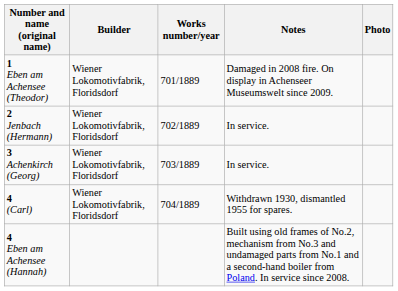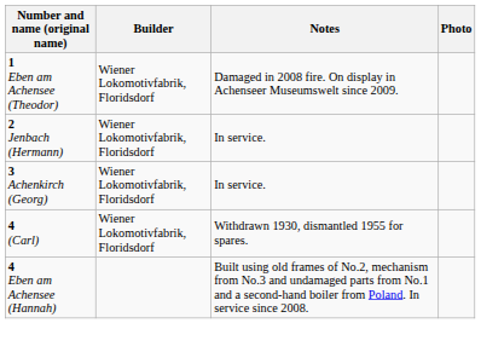 <table class="wikitable" border="1">
 <tr>
 <th>Number and name (original name)</th>
 <th>Builder</th>
-<th>Works number/year</th>
 <th>Notes</th>
 <th>Photo</th>
 </tr>
 <tr>
 <td><strong>1</strong><br><em>Eben am Achensee (Theodor)</em></td>
 <td>Wiener Lokomotivfabrik, Floridsdorf</td>
-<td>701/1889</td>
 <td>Damaged in 2008 fire. On display in Achenseer Museumswelt since 2009.</td>
 <td></td>
 </tr>
 <tr>
 <td><strong>2</strong><br><em>Jenbach (Hermann)</em></td>
 <td>Wiener Lokomotivfabrik, Floridsdorf</td>
-<td>702/1889</td>
 <td>In service.</td>
 <td></td>
 </tr>
 <tr>
 <td><strong>3</strong><br><em>Achenkirch (Georg)</em></td>
 <td>Wiener Lokomotivfabrik, Floridsdorf</td>
-<td>703/1889</td>
 <td>In service.</td>
 <td></td>
 </tr>
 <tr>
 <td><strong>4</strong><br><em>(Carl)</em></td>
 <td>Wiener Lokomotivfabrik, Floridsdorf</td>
-<td>704/1889</td>
 <td>Withdrawn 1930, dismantled 1955 for spares.</td>
 <td></td>
 </tr>
 <tr>
 <td><strong>4</strong><br><em>Eben am Achensee (Hannah)</em></td>
 <td></td>
-<td></td>
 <td>Built using old frames of No.2, mechanism from No.3 and undamaged parts from No.1 and a second-hand boiler from <a href='#'>Poland</a>. In service since 2008.</td>
 <td></td>
 </tr>
 </table>
